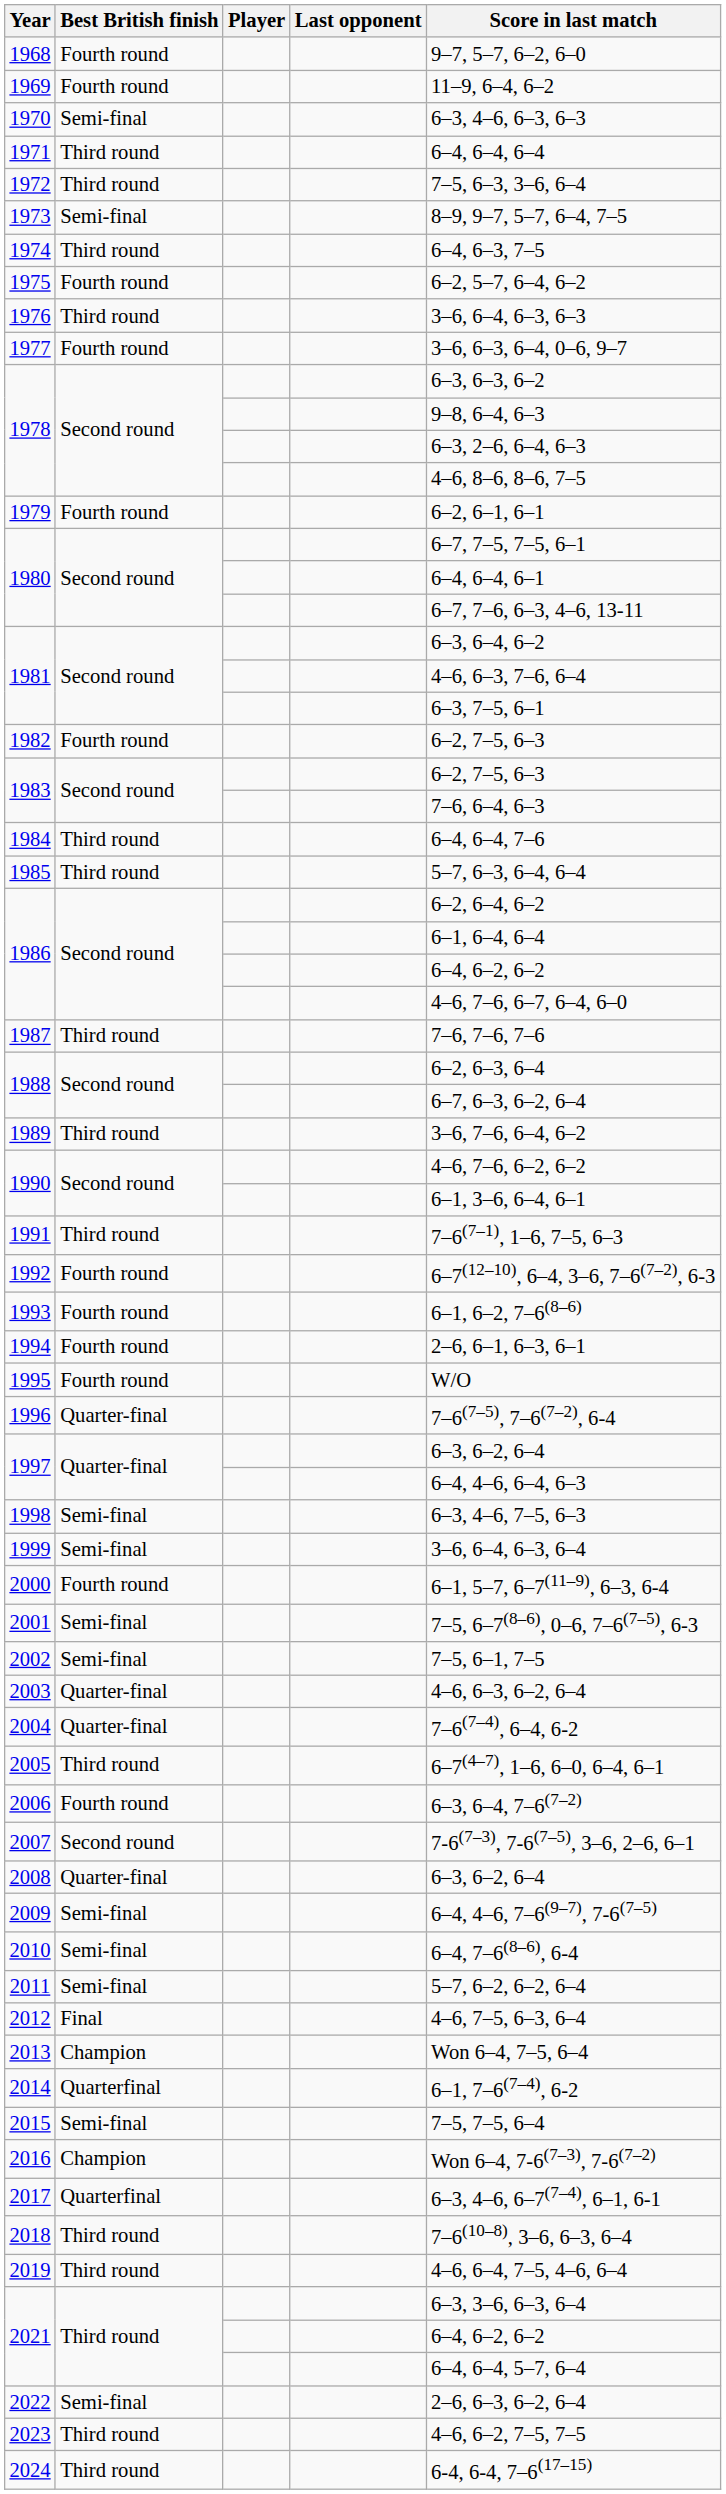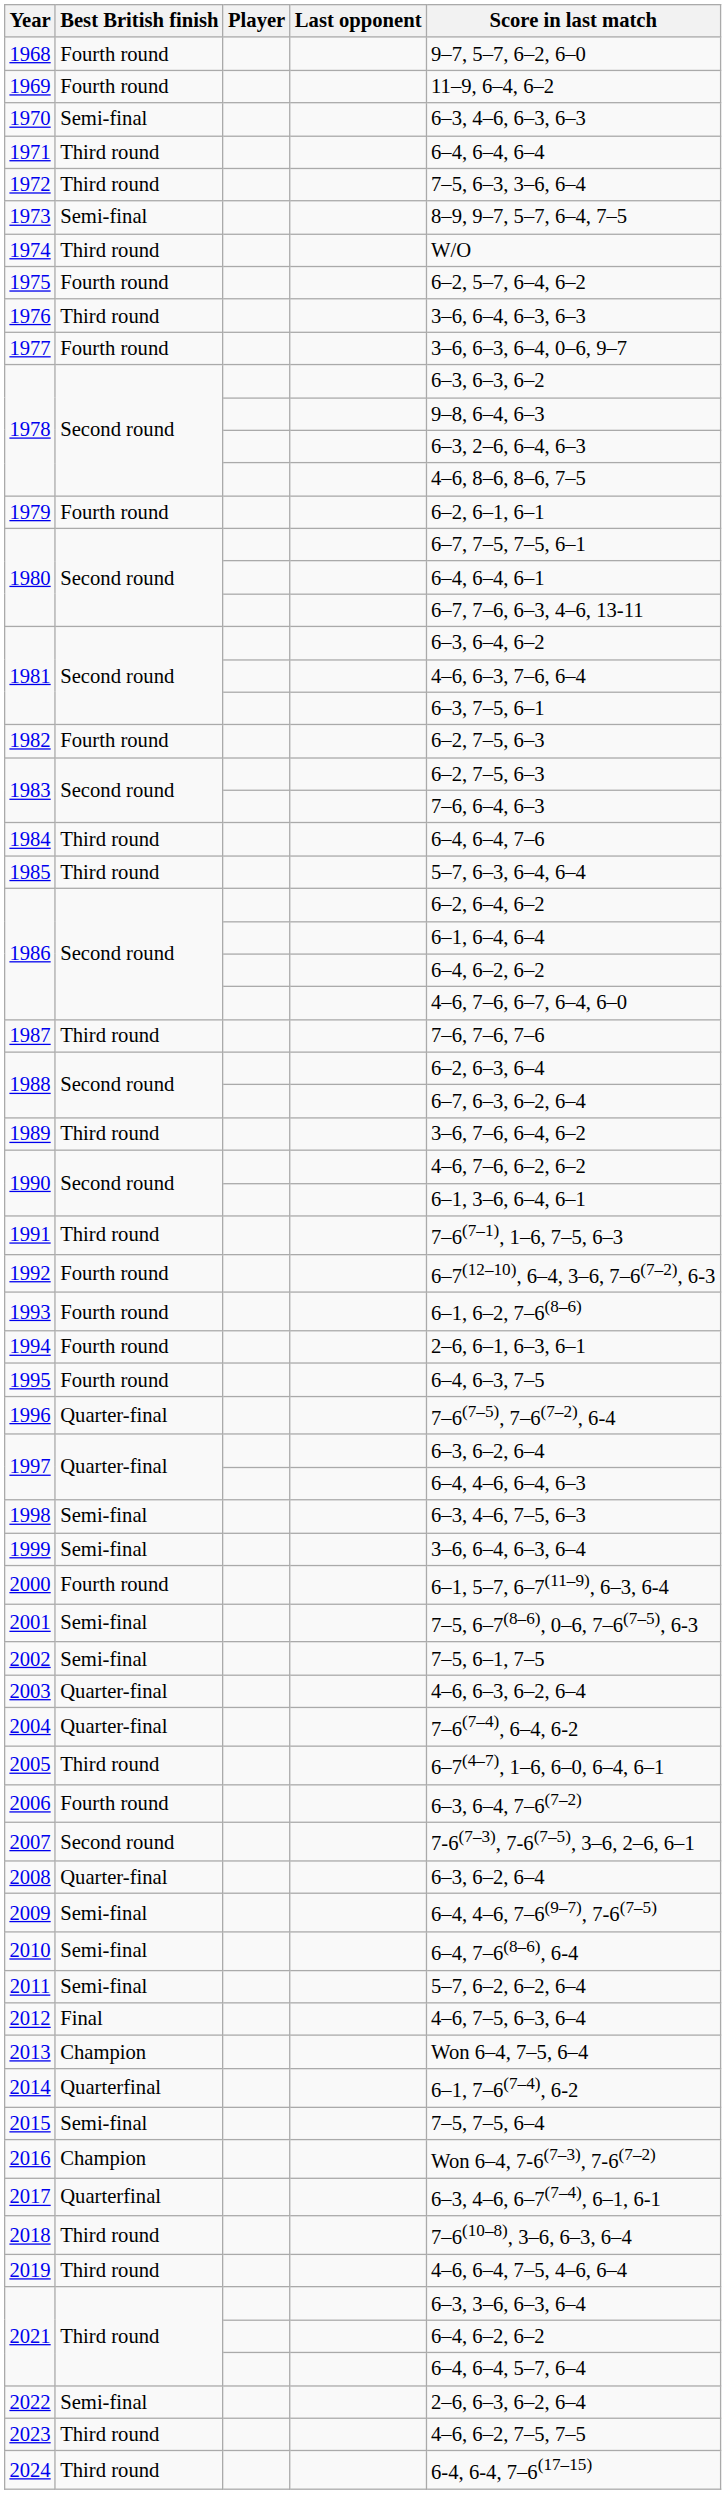 <table class="sortable wikitable">
 <tr>
 <th>Year</th>
 <th>Best British finish</th>
 <th>Player</th>
 <th>Last opponent</th>
 <th class="unsortable">Score in last match</th>
 </tr>
 <tr>
 <td align=center><a href='#'>1968</a></td>
 <td>Fourth round</td>
 <td></td>
 <td></td>
 <td>9–7, 5–7, 6–2, 6–0</td>
 </tr>
 <tr>
 <td align=center><a href='#'>1969</a></td>
 <td>Fourth round</td>
 <td></td>
 <td></td>
 <td>11–9, 6–4, 6–2</td>
 </tr>
 <tr>
 <td align=center><a href='#'>1970</a></td>
 <td>Semi-final</td>
 <td></td>
 <td></td>
 <td>6–3, 4–6, 6–3, 6–3</td>
 </tr>
 <tr>
 <td align=center><a href='#'>1971</a></td>
 <td>Third round</td>
 <td></td>
 <td></td>
 <td>6–4, 6–4, 6–4</td>
 </tr>
 <tr>
 <td align=center><a href='#'>1972</a></td>
 <td>Third round</td>
 <td></td>
 <td></td>
 <td>7–5, 6–3, 3–6, 6–4</td>
 </tr>
 <tr>
 <td align=center><a href='#'>1973</a></td>
 <td>Semi-final</td>
 <td></td>
 <td></td>
 <td>8–9, 9–7, 5–7, 6–4, 7–5</td>
 </tr>
 <tr>
 <td align=center><a href='#'>1974</a></td>
 <td>Third round</td>
 <td></td>
 <td></td>
-<td>6–4, 6–3, 7–5</td>
+<td>W/O</td>
 </tr>
 <tr>
 <td align=center><a href='#'>1975</a></td>
 <td>Fourth round</td>
 <td></td>
 <td></td>
 <td>6–2, 5–7, 6–4, 6–2</td>
 </tr>
 <tr>
 <td align=center><a href='#'>1976</a></td>
 <td>Third round</td>
 <td></td>
 <td></td>
 <td>3–6, 6–4, 6–3, 6–3</td>
 </tr>
 <tr>
 <td align=center><a href='#'>1977</a></td>
 <td>Fourth round</td>
 <td></td>
 <td></td>
 <td>3–6, 6–3, 6–4, 0–6, 9–7</td>
 </tr>
 <tr>
 <td rowspan="4" align=center><a href='#'>1978</a></td>
 <td rowspan="4">Second round</td>
 <td></td>
 <td></td>
 <td>6–3, 6–3, 6–2</td>
 </tr>
 <tr>
 <td></td>
 <td></td>
 <td>9–8, 6–4, 6–3</td>
 </tr>
 <tr>
 <td></td>
 <td></td>
 <td>6–3, 2–6, 6–4, 6–3</td>
 </tr>
 <tr>
 <td></td>
 <td></td>
 <td>4–6, 8–6, 8–6, 7–5</td>
 </tr>
 <tr>
 <td align=center><a href='#'>1979</a></td>
 <td>Fourth round</td>
 <td></td>
 <td></td>
 <td>6–2, 6–1, 6–1</td>
 </tr>
 <tr>
 <td rowspan="3" align=center><a href='#'>1980</a></td>
 <td rowspan="3">Second round</td>
 <td></td>
 <td></td>
 <td>6–7, 7–5, 7–5, 6–1</td>
 </tr>
 <tr>
 <td></td>
 <td></td>
 <td>6–4, 6–4, 6–1</td>
 </tr>
 <tr>
 <td></td>
 <td></td>
 <td>6–7, 7–6, 6–3, 4–6, 13-11</td>
 </tr>
 <tr>
 <td rowspan="3" align=center><a href='#'>1981</a></td>
 <td rowspan="3">Second round</td>
 <td></td>
 <td></td>
 <td>6–3, 6–4, 6–2</td>
 </tr>
 <tr>
 <td></td>
 <td></td>
 <td>4–6, 6–3, 7–6, 6–4</td>
 </tr>
 <tr>
 <td></td>
 <td></td>
 <td>6–3, 7–5, 6–1</td>
 </tr>
 <tr>
 <td align=center><a href='#'>1982</a></td>
 <td>Fourth round</td>
 <td></td>
 <td></td>
 <td>6–2, 7–5, 6–3</td>
 </tr>
 <tr>
 <td rowspan="2" align=center><a href='#'>1983</a></td>
 <td rowspan="2">Second round</td>
 <td></td>
 <td></td>
 <td>6–2, 7–5, 6–3</td>
 </tr>
 <tr>
 <td></td>
 <td></td>
 <td>7–6, 6–4, 6–3</td>
 </tr>
 <tr>
 <td align=center><a href='#'>1984</a></td>
 <td>Third round</td>
 <td></td>
 <td></td>
 <td>6–4, 6–4, 7–6</td>
 </tr>
 <tr>
 <td align=center><a href='#'>1985</a></td>
 <td>Third round</td>
 <td></td>
 <td></td>
 <td>5–7, 6–3, 6–4, 6–4</td>
 </tr>
 <tr>
 <td rowspan="4" align=center><a href='#'>1986</a></td>
 <td rowspan="4">Second round</td>
 <td></td>
 <td></td>
 <td>6–2, 6–4, 6–2</td>
 </tr>
 <tr>
 <td></td>
 <td></td>
 <td>6–1, 6–4, 6–4</td>
 </tr>
 <tr>
 <td></td>
 <td></td>
 <td>6–4, 6–2, 6–2</td>
 </tr>
 <tr>
 <td></td>
 <td></td>
 <td>4–6, 7–6, 6–7, 6–4, 6–0</td>
 </tr>
 <tr>
 <td align=center><a href='#'>1987</a></td>
 <td>Third round</td>
 <td></td>
 <td></td>
 <td>7–6, 7–6, 7–6</td>
 </tr>
 <tr>
 <td rowspan="2" align=center><a href='#'>1988</a></td>
 <td rowspan="2">Second round</td>
 <td></td>
 <td></td>
 <td>6–2, 6–3, 6–4</td>
 </tr>
 <tr>
 <td></td>
 <td></td>
 <td>6–7, 6–3, 6–2, 6–4</td>
 </tr>
 <tr>
 <td align=center><a href='#'>1989</a></td>
 <td>Third round</td>
 <td></td>
 <td></td>
 <td>3–6, 7–6, 6–4, 6–2</td>
 </tr>
 <tr>
 <td rowspan="2" align=center><a href='#'>1990</a></td>
 <td rowspan="2">Second round</td>
 <td></td>
 <td></td>
 <td>4–6, 7–6, 6–2, 6–2</td>
 </tr>
 <tr>
 <td></td>
 <td></td>
 <td>6–1, 3–6, 6–4, 6–1</td>
 </tr>
 <tr>
 <td align=center><a href='#'>1991</a></td>
 <td>Third round</td>
 <td></td>
 <td></td>
 <td>7–6<sup>(7–1)</sup>, 1–6, 7–5, 6–3</td>
 </tr>
 <tr>
 <td align=center><a href='#'>1992</a></td>
 <td>Fourth round</td>
 <td></td>
 <td></td>
 <td>6–7<sup>(12–10)</sup>, 6–4, 3–6, 7–6<sup>(7–2)</sup>, 6-3</td>
 </tr>
 <tr>
 <td align=center><a href='#'>1993</a></td>
 <td>Fourth round</td>
 <td></td>
 <td></td>
 <td>6–1, 6–2, 7–6<sup>(8–6)</sup></td>
 </tr>
 <tr>
 <td align=center><a href='#'>1994</a></td>
 <td>Fourth round</td>
 <td></td>
 <td></td>
 <td>2–6, 6–1, 6–3, 6–1</td>
 </tr>
 <tr>
 <td align=center><a href='#'>1995</a></td>
 <td>Fourth round</td>
 <td></td>
 <td></td>
-<td>W/O</td>
+<td>6–4, 6–3, 7–5</td>
 </tr>
 <tr>
 <td align=center><a href='#'>1996</a></td>
 <td>Quarter-final</td>
 <td></td>
 <td></td>
 <td>7–6<sup>(7–5)</sup>, 7–6<sup>(7–2)</sup>, 6-4</td>
 </tr>
 <tr>
 <td rowspan="2" align=center><a href='#'>1997</a></td>
 <td rowspan="2">Quarter-final</td>
 <td></td>
 <td></td>
 <td>6–3, 6–2, 6–4</td>
 </tr>
 <tr>
 <td></td>
 <td></td>
 <td>6–4, 4–6, 6–4, 6–3</td>
 </tr>
 <tr>
 <td align=center><a href='#'>1998</a></td>
 <td>Semi-final</td>
 <td></td>
 <td></td>
 <td>6–3, 4–6, 7–5, 6–3</td>
 </tr>
 <tr>
 <td align=center><a href='#'>1999</a></td>
 <td>Semi-final</td>
 <td></td>
 <td></td>
 <td>3–6, 6–4, 6–3, 6–4</td>
 </tr>
 <tr>
 <td align=center><a href='#'>2000</a></td>
 <td>Fourth round</td>
 <td></td>
 <td></td>
 <td>6–1, 5–7, 6–7<sup>(11–9)</sup>, 6–3, 6-4</td>
 </tr>
 <tr>
 <td align=center><a href='#'>2001</a></td>
 <td>Semi-final</td>
 <td></td>
 <td></td>
 <td>7–5, 6–7<sup>(8–6)</sup>, 0–6, 7–6<sup>(7–5)</sup>, 6-3</td>
 </tr>
 <tr>
 <td align=center><a href='#'>2002</a></td>
 <td>Semi-final</td>
 <td></td>
 <td></td>
 <td>7–5, 6–1, 7–5</td>
 </tr>
 <tr>
 <td align=center><a href='#'>2003</a></td>
 <td>Quarter-final</td>
 <td></td>
 <td></td>
 <td>4–6, 6–3, 6–2, 6–4</td>
 </tr>
 <tr>
 <td align=center><a href='#'>2004</a></td>
 <td>Quarter-final</td>
 <td></td>
 <td></td>
 <td>7–6<sup>(7–4)</sup>, 6–4, 6-2</td>
 </tr>
 <tr>
 <td align=center><a href='#'>2005</a></td>
 <td>Third round</td>
 <td></td>
 <td></td>
 <td>6–7<sup>(4–7)</sup>, 1–6, 6–0, 6–4, 6–1</td>
 </tr>
 <tr>
 <td align=center><a href='#'>2006</a></td>
 <td>Fourth round</td>
 <td></td>
 <td></td>
 <td>6–3, 6–4, 7–6<sup>(7–2)</sup></td>
 </tr>
 <tr>
 <td align=center><a href='#'>2007</a></td>
 <td>Second round</td>
 <td></td>
 <td></td>
 <td>7-6<sup>(7–3)</sup>, 7-6<sup>(7–5)</sup>, 3–6, 2–6, 6–1</td>
 </tr>
 <tr>
 <td align=center><a href='#'>2008</a></td>
 <td>Quarter-final</td>
 <td></td>
 <td></td>
 <td>6–3, 6–2, 6–4</td>
 </tr>
 <tr>
 <td align=center><a href='#'>2009</a></td>
 <td>Semi-final</td>
 <td></td>
 <td></td>
 <td>6–4, 4–6, 7–6<sup>(9–7)</sup>, 7-6<sup>(7–5)</sup></td>
 </tr>
 <tr>
 <td align=center><a href='#'>2010</a></td>
 <td>Semi-final</td>
 <td></td>
 <td></td>
 <td>6–4, 7–6<sup>(8–6)</sup>, 6-4</td>
 </tr>
 <tr>
 <td align=center><a href='#'>2011</a></td>
 <td>Semi-final</td>
 <td></td>
 <td></td>
 <td>5–7, 6–2, 6–2, 6–4</td>
 </tr>
 <tr>
 <td align=center><a href='#'>2012</a></td>
 <td>Final</td>
 <td></td>
 <td></td>
 <td>4–6, 7–5, 6–3, 6–4</td>
 </tr>
 <tr>
 <td align=center><a href='#'>2013</a></td>
 <td>Champion</td>
 <td></td>
 <td></td>
 <td>Won 6–4, 7–5, 6–4</td>
 </tr>
 <tr>
 <td align=center><a href='#'>2014</a></td>
 <td>Quarterfinal</td>
 <td></td>
 <td></td>
 <td>6–1, 7–6<sup>(7–4)</sup>, 6-2</td>
 </tr>
 <tr>
 <td align=center><a href='#'>2015</a></td>
 <td>Semi-final</td>
 <td></td>
 <td></td>
 <td>7–5, 7–5, 6–4</td>
 </tr>
 <tr>
 <td align=center><a href='#'>2016</a></td>
 <td>Champion</td>
 <td></td>
 <td></td>
 <td>Won 6–4, 7-6<sup>(7–3)</sup>, 7-6<sup>(7–2)</sup></td>
 </tr>
 <tr>
 <td align=center><a href='#'>2017</a></td>
 <td>Quarterfinal</td>
 <td></td>
 <td></td>
 <td>6–3, 4–6, 6–7<sup>(7–4)</sup>, 6–1, 6-1</td>
 </tr>
 <tr>
 <td align=center><a href='#'>2018</a></td>
 <td>Third round</td>
 <td></td>
 <td></td>
 <td>7–6<sup>(10–8)</sup>, 3–6, 6–3, 6–4</td>
 </tr>
 <tr>
 <td align=center><a href='#'>2019</a></td>
 <td>Third round</td>
 <td></td>
 <td></td>
 <td>4–6, 6–4, 7–5, 4–6, 6–4</td>
 </tr>
 <tr>
 <td rowspan="3" align=center><a href='#'>2021</a></td>
 <td rowspan="3">Third round</td>
 <td></td>
 <td></td>
 <td>6–3, 3–6, 6–3, 6–4</td>
 </tr>
 <tr>
 <td></td>
 <td></td>
 <td>6–4, 6–2, 6–2</td>
 </tr>
 <tr>
 <td></td>
 <td></td>
 <td>6–4, 6–4, 5–7, 6–4</td>
 </tr>
 <tr>
 <td align=center><a href='#'>2022</a></td>
 <td>Semi-final</td>
 <td></td>
 <td></td>
 <td>2–6, 6–3, 6–2, 6–4</td>
 </tr>
 <tr>
 <td align=center><a href='#'>2023</a></td>
 <td>Third round</td>
 <td></td>
 <td></td>
 <td>4–6, 6–2, 7–5, 7–5</td>
 </tr>
 <tr>
 <td align=center><a href='#'>2024</a></td>
 <td>Third round</td>
 <td></td>
 <td></td>
 <td>6-4, 6-4, 7–6<sup>(17–15)</sup></td>
 </tr>
 </table>
